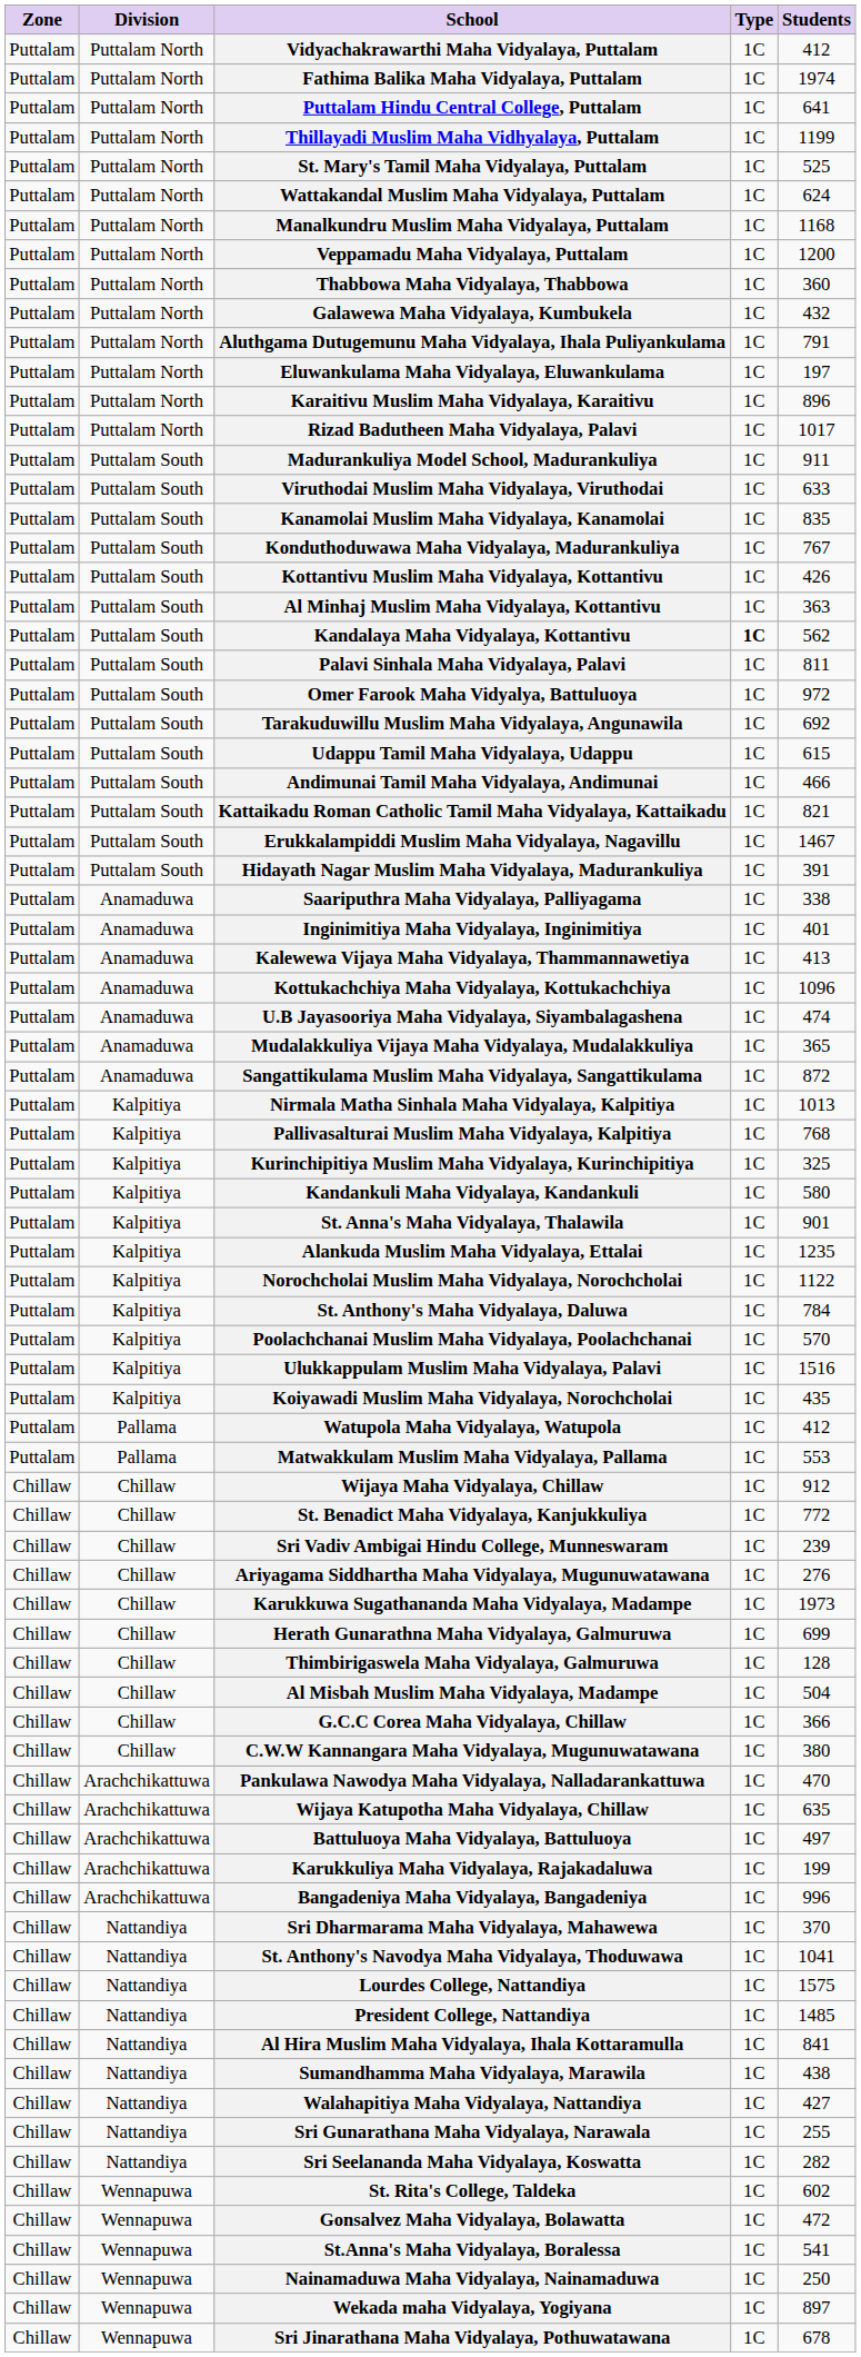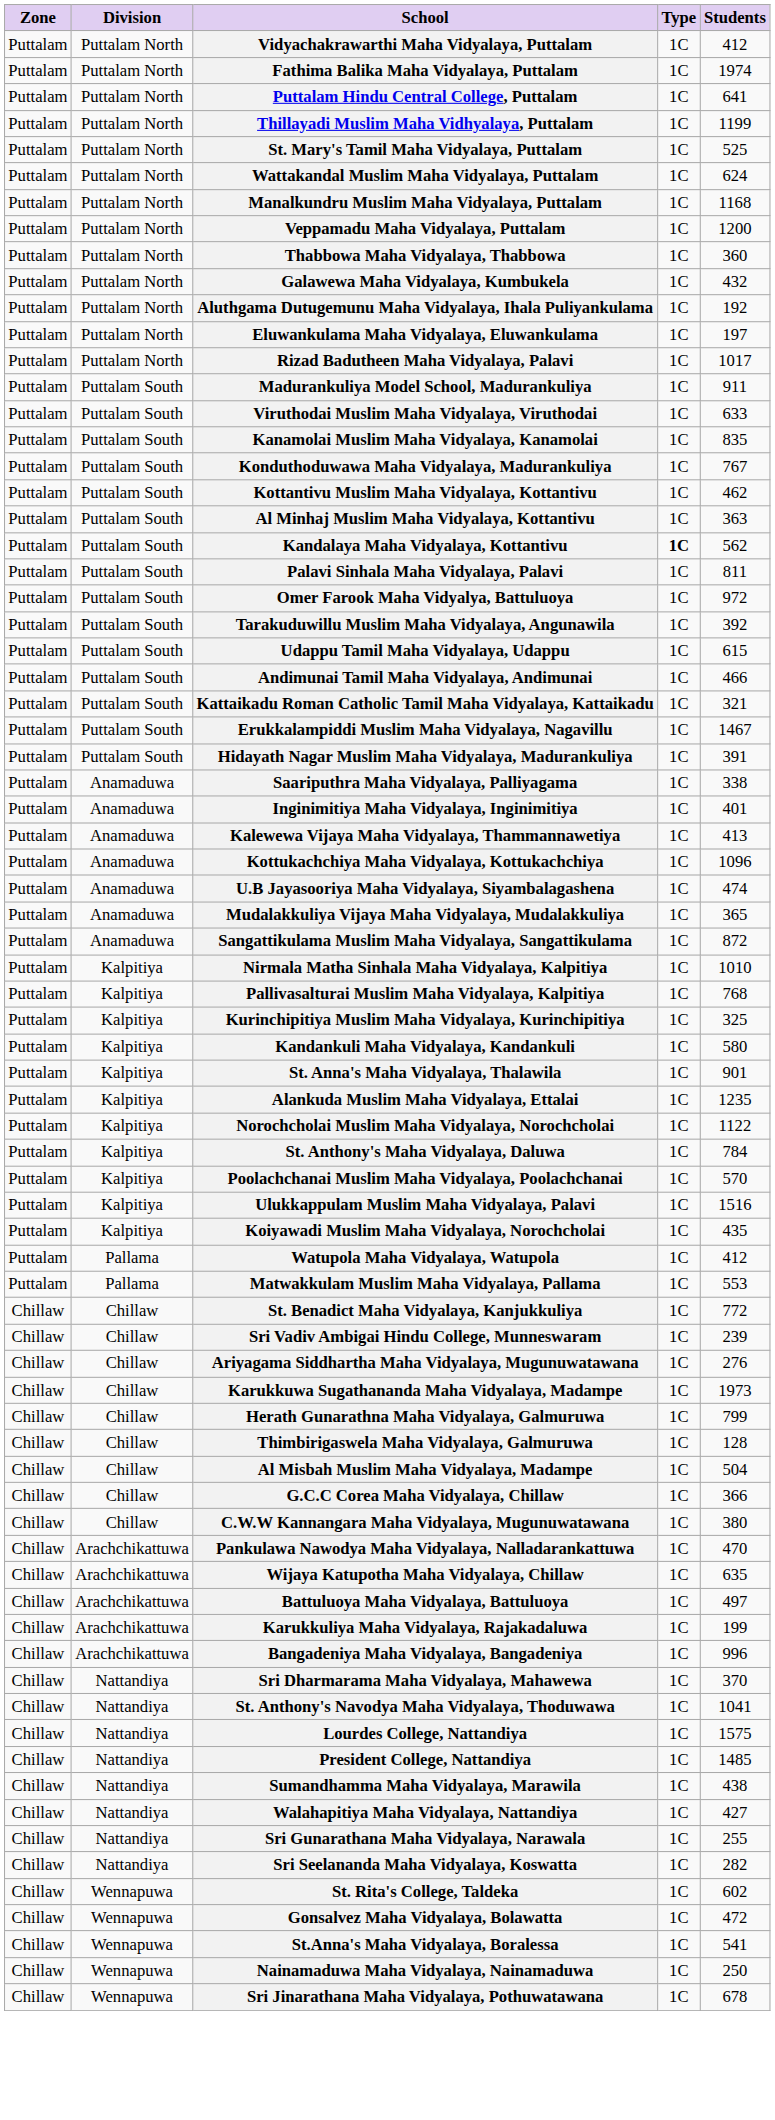 <table class="wikitable sortable" style="text-align:center; font-size:100%">
 <tr valign=bottom>
 <th style="background-color:#E0CEF2;">Zone</th>
 <th style="background-color:#E0CEF2;">Division</th>
 <th style="background-color:#E0CEF2;">School</th>
 <th style="background-color:#E0CEF2;">Type</th>
 <th style="background-color:#E0CEF2;">Students</th>
 </tr>
 <tr>
 <td>Puttalam</td>
 <td>Puttalam North</td>
 <th>Vidyachakrawarthi Maha Vidyalaya, Puttalam</th>
 <td>1C</td>
 <td>412</td>
 </tr>
 <tr>
 <td>Puttalam</td>
 <td>Puttalam North</td>
 <th>Fathima Balika Maha Vidyalaya, Puttalam</th>
 <td>1C</td>
 <td>1974</td>
 </tr>
 <tr>
 <td>Puttalam</td>
 <td>Puttalam North</td>
 <th><a href='#'>Puttalam Hindu Central College</a>, Puttalam</th>
 <td>1C</td>
 <td>641</td>
 </tr>
 <tr>
 <td>Puttalam</td>
 <td>Puttalam North</td>
 <th><a href='#'>Thillayadi Muslim Maha Vidhyalaya</a>, Puttalam</th>
 <td>1C</td>
 <td>1199</td>
 </tr>
 <tr>
 <td>Puttalam</td>
 <td>Puttalam North</td>
 <th>St. Mary's Tamil Maha Vidyalaya, Puttalam</th>
 <td>1C</td>
 <td>525</td>
 </tr>
 <tr>
 <td>Puttalam</td>
 <td>Puttalam North</td>
 <th>Wattakandal Muslim Maha Vidyalaya, Puttalam</th>
 <td>1C</td>
 <td>624</td>
 </tr>
 <tr>
 <td>Puttalam</td>
 <td>Puttalam North</td>
 <th>Manalkundru Muslim Maha Vidyalaya, Puttalam</th>
 <td>1C</td>
 <td>1168</td>
 </tr>
 <tr>
 <td>Puttalam</td>
 <td>Puttalam North</td>
 <th>Veppamadu Maha Vidyalaya, Puttalam</th>
 <td>1C</td>
 <td>1200</td>
 </tr>
 <tr>
 <td>Puttalam</td>
 <td>Puttalam North</td>
 <th>Thabbowa Maha Vidyalaya, Thabbowa</th>
 <td>1C</td>
 <td>360</td>
 </tr>
 <tr>
 <td>Puttalam</td>
 <td>Puttalam North</td>
 <th>Galawewa Maha Vidyalaya, Kumbukela</th>
 <td>1C</td>
 <td>432</td>
 </tr>
 <tr>
 <td>Puttalam</td>
 <td>Puttalam North</td>
 <th>Aluthgama Dutugemunu Maha Vidyalaya, Ihala Puliyankulama</th>
 <td>1C</td>
-<td>791</td>
+<td>192</td>
 </tr>
 <tr>
 <td>Puttalam</td>
 <td>Puttalam North</td>
 <th>Eluwankulama Maha Vidyalaya, Eluwankulama</th>
 <td>1C</td>
 <td>197</td>
-</tr>
-<tr>
-<td>Puttalam</td>
-<td>Puttalam North</td>
-<th>Karaitivu Muslim Maha Vidyalaya, Karaitivu</th>
-<td>1C</td>
-<td>896</td>
 </tr>
 <tr>
 <td>Puttalam</td>
 <td>Puttalam North</td>
 <th>Rizad Badutheen Maha Vidyalaya, Palavi</th>
 <td>1C</td>
 <td>1017</td>
 </tr>
 <tr>
 <td>Puttalam</td>
 <td>Puttalam South</td>
 <th>Madurankuliya Model School, Madurankuliya</th>
 <td>1C</td>
 <td>911</td>
 </tr>
 <tr>
 <td>Puttalam</td>
 <td>Puttalam South</td>
 <th>Viruthodai Muslim Maha Vidyalaya, Viruthodai</th>
 <td>1C</td>
 <td>633</td>
 </tr>
 <tr>
 <td>Puttalam</td>
 <td>Puttalam South</td>
 <th>Kanamolai Muslim Maha Vidyalaya, Kanamolai</th>
 <td>1C</td>
 <td>835</td>
 </tr>
 <tr>
 <td>Puttalam</td>
 <td>Puttalam South</td>
 <th>Konduthoduwawa Maha Vidyalaya, Madurankuliya</th>
 <td>1C</td>
 <td>767</td>
 </tr>
 <tr>
 <td>Puttalam</td>
 <td>Puttalam South</td>
 <th>Kottantivu Muslim Maha Vidyalaya, Kottantivu</th>
 <td>1C</td>
-<td>426</td>
+<td>462</td>
 </tr>
 <tr>
 <td>Puttalam</td>
 <td>Puttalam South</td>
 <th>Al Minhaj Muslim Maha Vidyalaya, Kottantivu</th>
 <td>1C</td>
 <td>363</td>
 </tr>
 <tr>
 <td>Puttalam</td>
 <td>Puttalam South</td>
 <th>Kandalaya Maha Vidyalaya, Kottantivu</th>
 <td><strong>1C</strong></td>
 <td>562</td>
 </tr>
 <tr>
 <td>Puttalam</td>
 <td>Puttalam South</td>
 <th>Palavi Sinhala Maha Vidyalaya, Palavi</th>
 <td>1C</td>
 <td>811</td>
 </tr>
 <tr>
 <td>Puttalam</td>
 <td>Puttalam South</td>
 <th>Omer Farook Maha Vidyalya, Battuluoya</th>
 <td>1C</td>
 <td>972</td>
 </tr>
 <tr>
 <td>Puttalam</td>
 <td>Puttalam South</td>
 <th>Tarakuduwillu Muslim Maha Vidyalaya, Angunawila</th>
 <td>1C</td>
-<td>692</td>
+<td>392</td>
 </tr>
 <tr>
 <td>Puttalam</td>
 <td>Puttalam South</td>
 <th>Udappu Tamil Maha Vidyalaya, Udappu</th>
 <td>1C</td>
 <td>615</td>
 </tr>
 <tr>
 <td>Puttalam</td>
 <td>Puttalam South</td>
 <th>Andimunai Tamil Maha Vidyalaya, Andimunai</th>
 <td>1C</td>
 <td>466</td>
 </tr>
 <tr>
 <td>Puttalam</td>
 <td>Puttalam South</td>
 <th>Kattaikadu Roman Catholic Tamil Maha Vidyalaya, Kattaikadu</th>
 <td>1C</td>
-<td>821</td>
+<td>321</td>
 </tr>
 <tr>
 <td>Puttalam</td>
 <td>Puttalam South</td>
 <th>Erukkalampiddi Muslim Maha Vidyalaya, Nagavillu</th>
 <td>1C</td>
 <td>1467</td>
 </tr>
 <tr>
 <td>Puttalam</td>
 <td>Puttalam South</td>
 <th>Hidayath Nagar Muslim Maha Vidyalaya, Madurankuliya</th>
 <td>1C</td>
 <td>391</td>
 </tr>
 <tr>
 <td>Puttalam</td>
 <td>Anamaduwa</td>
 <th>Saariputhra Maha Vidyalaya, Palliyagama</th>
 <td>1C</td>
 <td>338</td>
 </tr>
 <tr>
 <td>Puttalam</td>
 <td>Anamaduwa</td>
 <th>Inginimitiya Maha Vidyalaya, Inginimitiya</th>
 <td>1C</td>
 <td>401</td>
 </tr>
 <tr>
 <td>Puttalam</td>
 <td>Anamaduwa</td>
 <th>Kalewewa Vijaya Maha Vidyalaya, Thammannawetiya</th>
 <td>1C</td>
 <td>413</td>
 </tr>
 <tr>
 <td>Puttalam</td>
 <td>Anamaduwa</td>
 <th>Kottukachchiya Maha Vidyalaya, Kottukachchiya</th>
 <td>1C</td>
 <td>1096</td>
 </tr>
 <tr>
 <td>Puttalam</td>
 <td>Anamaduwa</td>
 <th>U.B Jayasooriya Maha Vidyalaya, Siyambalagashena</th>
 <td>1C</td>
 <td>474</td>
 </tr>
 <tr>
 <td>Puttalam</td>
 <td>Anamaduwa</td>
 <th>Mudalakkuliya Vijaya Maha Vidyalaya, Mudalakkuliya</th>
 <td>1C</td>
 <td>365</td>
 </tr>
 <tr>
 <td>Puttalam</td>
 <td>Anamaduwa</td>
 <th>Sangattikulama Muslim Maha Vidyalaya, Sangattikulama</th>
 <td>1C</td>
 <td>872</td>
 </tr>
 <tr>
 <td>Puttalam</td>
 <td>Kalpitiya</td>
 <th>Nirmala Matha Sinhala Maha Vidyalaya, Kalpitiya</th>
 <td>1C</td>
-<td>1013</td>
+<td>1010</td>
 </tr>
 <tr>
 <td>Puttalam</td>
 <td>Kalpitiya</td>
 <th>Pallivasalturai Muslim Maha Vidyalaya, Kalpitiya</th>
 <td>1C</td>
 <td>768</td>
 </tr>
 <tr>
 <td>Puttalam</td>
 <td>Kalpitiya</td>
 <th>Kurinchipitiya Muslim Maha Vidyalaya, Kurinchipitiya</th>
 <td>1C</td>
 <td>325</td>
 </tr>
 <tr>
 <td>Puttalam</td>
 <td>Kalpitiya</td>
 <th>Kandankuli Maha Vidyalaya, Kandankuli</th>
 <td>1C</td>
 <td>580</td>
 </tr>
 <tr>
 <td>Puttalam</td>
 <td>Kalpitiya</td>
 <th>St. Anna's Maha Vidyalaya, Thalawila</th>
 <td>1C</td>
 <td>901</td>
 </tr>
 <tr>
 <td>Puttalam</td>
 <td>Kalpitiya</td>
 <th>Alankuda Muslim Maha Vidyalaya, Ettalai</th>
 <td>1C</td>
 <td>1235</td>
 </tr>
 <tr>
 <td>Puttalam</td>
 <td>Kalpitiya</td>
 <th>Norochcholai Muslim Maha Vidyalaya, Norochcholai</th>
 <td>1C</td>
 <td>1122</td>
 </tr>
 <tr>
 <td>Puttalam</td>
 <td>Kalpitiya</td>
 <th>St. Anthony's Maha Vidyalaya, Daluwa</th>
 <td>1C</td>
 <td>784</td>
 </tr>
 <tr>
 <td>Puttalam</td>
 <td>Kalpitiya</td>
 <th>Poolachchanai Muslim Maha Vidyalaya, Poolachchanai</th>
 <td>1C</td>
 <td>570</td>
 </tr>
 <tr>
 <td>Puttalam</td>
 <td>Kalpitiya</td>
 <th>Ulukkappulam Muslim Maha Vidyalaya, Palavi</th>
 <td>1C</td>
 <td>1516</td>
 </tr>
 <tr>
 <td>Puttalam</td>
 <td>Kalpitiya</td>
 <th>Koiyawadi Muslim Maha Vidyalaya, Norochcholai</th>
 <td>1C</td>
 <td>435</td>
 </tr>
 <tr>
 <td>Puttalam</td>
 <td>Pallama</td>
 <th>Watupola Maha Vidyalaya, Watupola</th>
 <td>1C</td>
 <td>412</td>
 </tr>
 <tr>
 <td>Puttalam</td>
 <td>Pallama</td>
 <th>Matwakkulam Muslim Maha Vidyalaya, Pallama</th>
 <td>1C</td>
 <td>553</td>
 </tr>
 <tr>
 <td>Chillaw</td>
 <td>Chillaw</td>
-<th>Wijaya Maha Vidyalaya, Chillaw</th>
-<td>1C</td>
-<td>912</td>
-</tr>
-<tr>
-<td>Chillaw</td>
-<td>Chillaw</td>
 <th>St. Benadict Maha Vidyalaya, Kanjukkuliya</th>
 <td>1C</td>
 <td>772</td>
 </tr>
 <tr>
 <td>Chillaw</td>
 <td>Chillaw</td>
 <th>Sri Vadiv Ambigai Hindu College, Munneswaram</th>
 <td>1C</td>
 <td>239</td>
 </tr>
 <tr>
 <td>Chillaw</td>
 <td>Chillaw</td>
 <th>Ariyagama Siddhartha Maha Vidyalaya, Mugunuwatawana</th>
 <td>1C</td>
 <td>276</td>
 </tr>
 <tr>
 <td>Chillaw</td>
 <td>Chillaw</td>
 <th>Karukkuwa Sugathananda Maha Vidyalaya, Madampe</th>
 <td>1C</td>
 <td>1973</td>
 </tr>
 <tr>
 <td>Chillaw</td>
 <td>Chillaw</td>
 <th>Herath Gunarathna Maha Vidyalaya, Galmuruwa</th>
 <td>1C</td>
-<td>699</td>
+<td>799</td>
 </tr>
 <tr>
 <td>Chillaw</td>
 <td>Chillaw</td>
 <th>Thimbirigaswela Maha Vidyalaya, Galmuruwa</th>
 <td>1C</td>
 <td>128</td>
 </tr>
 <tr>
 <td>Chillaw</td>
 <td>Chillaw</td>
 <th>Al Misbah Muslim Maha Vidyalaya, Madampe</th>
 <td>1C</td>
 <td>504</td>
 </tr>
 <tr>
 <td>Chillaw</td>
 <td>Chillaw</td>
 <th>G.C.C Corea Maha Vidyalaya, Chillaw</th>
 <td>1C</td>
 <td>366</td>
 </tr>
 <tr>
 <td>Chillaw</td>
 <td>Chillaw</td>
 <th>C.W.W Kannangara Maha Vidyalaya, Mugunuwatawana</th>
 <td>1C</td>
 <td>380</td>
 </tr>
 <tr>
 <td>Chillaw</td>
 <td>Arachchikattuwa</td>
 <th>Pankulawa Nawodya Maha Vidyalaya, Nalladarankattuwa</th>
 <td>1C</td>
 <td>470</td>
 </tr>
 <tr>
 <td>Chillaw</td>
 <td>Arachchikattuwa</td>
 <th>Wijaya Katupotha Maha Vidyalaya, Chillaw</th>
 <td>1C</td>
 <td>635</td>
 </tr>
 <tr>
 <td>Chillaw</td>
 <td>Arachchikattuwa</td>
 <th>Battuluoya Maha Vidyalaya, Battuluoya</th>
 <td>1C</td>
 <td>497</td>
 </tr>
 <tr>
 <td>Chillaw</td>
 <td>Arachchikattuwa</td>
 <th>Karukkuliya Maha Vidyalaya, Rajakadaluwa</th>
 <td>1C</td>
 <td>199</td>
 </tr>
 <tr>
 <td>Chillaw</td>
 <td>Arachchikattuwa</td>
 <th>Bangadeniya Maha Vidyalaya, Bangadeniya</th>
 <td>1C</td>
 <td>996</td>
 </tr>
 <tr>
 <td>Chillaw</td>
 <td>Nattandiya</td>
 <th>Sri Dharmarama Maha Vidyalaya, Mahawewa</th>
 <td>1C</td>
 <td>370</td>
 </tr>
 <tr>
 <td>Chillaw</td>
 <td>Nattandiya</td>
 <th>St. Anthony's Navodya Maha Vidyalaya, Thoduwawa</th>
 <td>1C</td>
 <td>1041</td>
 </tr>
 <tr>
 <td>Chillaw</td>
 <td>Nattandiya</td>
 <th>Lourdes College, Nattandiya</th>
 <td>1C</td>
 <td>1575</td>
 </tr>
 <tr>
 <td>Chillaw</td>
 <td>Nattandiya</td>
 <th>President College, Nattandiya</th>
 <td>1C</td>
 <td>1485</td>
 </tr>
 <tr>
 <td>Chillaw</td>
 <td>Nattandiya</td>
-<th>Al Hira Muslim Maha Vidyalaya, Ihala Kottaramulla</th>
-<td>1C</td>
-<td>841</td>
-</tr>
-<tr>
-<td>Chillaw</td>
-<td>Nattandiya</td>
 <th>Sumandhamma Maha Vidyalaya, Marawila</th>
 <td>1C</td>
 <td>438</td>
 </tr>
 <tr>
 <td>Chillaw</td>
 <td>Nattandiya</td>
 <th>Walahapitiya Maha Vidyalaya, Nattandiya</th>
 <td>1C</td>
 <td>427</td>
 </tr>
 <tr>
 <td>Chillaw</td>
 <td>Nattandiya</td>
 <th>Sri Gunarathana Maha Vidyalaya, Narawala</th>
 <td>1C</td>
 <td>255</td>
 </tr>
 <tr>
 <td>Chillaw</td>
 <td>Nattandiya</td>
 <th>Sri Seelananda Maha Vidyalaya, Koswatta</th>
 <td>1C</td>
 <td>282</td>
 </tr>
 <tr>
 <td>Chillaw</td>
 <td>Wennapuwa</td>
 <th>St. Rita's College, Taldeka</th>
 <td>1C</td>
 <td>602</td>
 </tr>
 <tr>
 <td>Chillaw</td>
 <td>Wennapuwa</td>
 <th>Gonsalvez Maha Vidyalaya, Bolawatta</th>
 <td>1C</td>
 <td>472</td>
 </tr>
 <tr>
 <td>Chillaw</td>
 <td>Wennapuwa</td>
 <th>St.Anna's Maha Vidyalaya, Boralessa</th>
 <td>1C</td>
 <td>541</td>
 </tr>
 <tr>
 <td>Chillaw</td>
 <td>Wennapuwa</td>
 <th>Nainamaduwa Maha Vidyalaya, Nainamaduwa</th>
 <td>1C</td>
 <td>250</td>
 </tr>
 <tr>
 <td>Chillaw</td>
 <td>Wennapuwa</td>
-<th>Wekada maha Vidyalaya, Yogiyana</th>
-<td>1C</td>
-<td>897</td>
-</tr>
-<tr>
-<td>Chillaw</td>
-<td>Wennapuwa</td>
 <th>Sri Jinarathana Maha Vidyalaya, Pothuwatawana</th>
 <td>1C</td>
 <td>678</td>
 </tr>
 </table>
